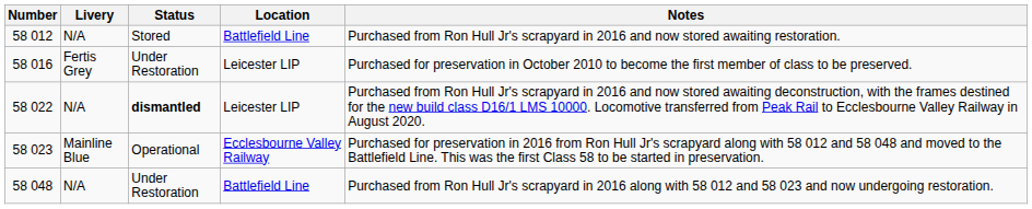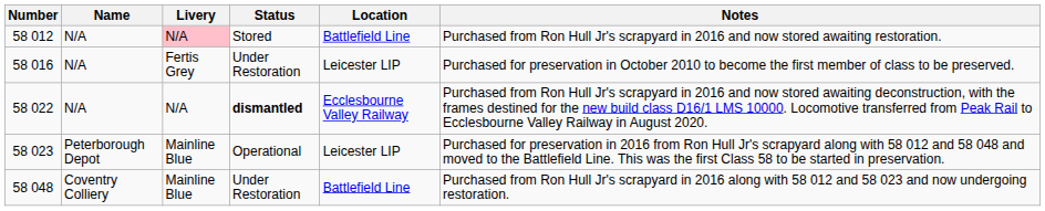 <table class="wikitable">
 <tr>
 <th align=left>Number</th>
+<th align=left>Name</th>
 <th align=left>Livery</th>
 <th align=left>Status</th>
 <th align=left>Location</th>
 <th align=left>Notes</th>
 </tr>
 <tr>
 <td align=center>58 012</td>
 <td>N/A</td>
+<td style="background: pink;">N/A</td>
 <td>Stored</td>
 <td><a href='#'>Battlefield Line</a></td>
 <td>Purchased from Ron Hull Jr's scrapyard in 2016 and now stored awaiting restoration.</td>
 </tr>
 <tr>
 <td align=center>58 016</td>
+<td>N/A</td>
 <td>Fertis Grey</td>
 <td>Under Restoration</td>
 <td>Leicester LIP</td>
 <td>Purchased for preservation in October 2010 to become the first member of class to be preserved.</td>
 </tr>
 <tr>
 <td align=center>58 022</td>
 <td>N/A</td>
+<td>N/A</td>
 <td><strong>dismantled</strong></td>
-<td>Leicester LIP</td>
+<td><a href='#'>Ecclesbourne Valley Railway</a></td>
 <td>Purchased from Ron Hull Jr's scrapyard in 2016 and now stored awaiting deconstruction, with the frames destined for the <a href='#'>new build class D16/1 LMS 10000</a>. Locomotive transferred from <a href='#'>Peak Rail</a> to Ecclesbourne Valley Railway in August 2020.</td>
 </tr>
 <tr>
 <td align=center>58 023</td>
+<td>Peterborough Depot</td>
 <td>Mainline Blue</td>
 <td>Operational</td>
-<td><a href='#'>Ecclesbourne Valley Railway</a></td>
+<td>Leicester LIP</td>
 <td>Purchased for preservation in 2016 from Ron Hull Jr's scrapyard along with 58 012 and 58 048 and moved to the Battlefield Line. This was the first Class 58 to be started in preservation.</td>
 </tr>
 <tr>
 <td align=center>58 048</td>
-<td>N/A</td>
+<td>Coventry Colliery</td>
+<td>Mainline Blue</td>
 <td>Under Restoration</td>
 <td><a href='#'>Battlefield Line</a></td>
 <td>Purchased from Ron Hull Jr's scrapyard in 2016 along with 58 012 and 58 023 and now undergoing restoration.</td>
 </tr>
 </table>
